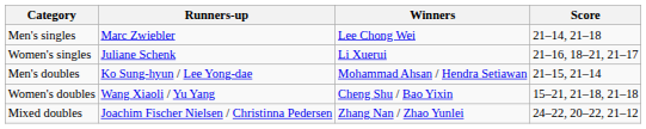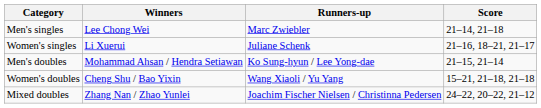 <table class=wikitable style="white-space:nowrap;">
 <tr>
 <th>Category</th>
+<th>Winners</th>
 <th>Runners-up</th>
-<th>Winners</th>
 <th>Score</th>
 </tr>
 <tr>
 <td>Men's singles</td>
+<td> <a href='#'>Lee Chong Wei</a></td>
 <td> <a href='#'>Marc Zwiebler</a></td>
-<td> <a href='#'>Lee Chong Wei</a></td>
 <td>21–14, 21–18</td>
 </tr>
 <tr>
 <td>Women's singles</td>
+<td> <a href='#'>Li Xuerui</a></td>
 <td> <a href='#'>Juliane Schenk</a></td>
-<td> <a href='#'>Li Xuerui</a></td>
 <td>21–16, 18–21, 21–17</td>
 </tr>
 <tr>
 <td>Men's doubles</td>
+<td> <a href='#'>Mohammad Ahsan</a> / <a href='#'>Hendra Setiawan</a></td>
 <td> <a href='#'>Ko Sung-hyun</a> / <a href='#'>Lee Yong-dae</a></td>
-<td> <a href='#'>Mohammad Ahsan</a> / <a href='#'>Hendra Setiawan</a></td>
 <td>21–15, 21–14</td>
 </tr>
 <tr>
 <td>Women's doubles</td>
+<td> <a href='#'>Cheng Shu</a> / <a href='#'>Bao Yixin</a></td>
 <td> <a href='#'>Wang Xiaoli</a> / <a href='#'>Yu Yang</a></td>
-<td> <a href='#'>Cheng Shu</a> / <a href='#'>Bao Yixin</a></td>
 <td>15–21, 21–18, 21–18</td>
 </tr>
 <tr>
 <td>Mixed doubles</td>
+<td> <a href='#'>Zhang Nan</a> / <a href='#'>Zhao Yunlei</a></td>
 <td> <a href='#'>Joachim Fischer Nielsen</a> / <a href='#'>Christinna Pedersen</a></td>
-<td> <a href='#'>Zhang Nan</a> / <a href='#'>Zhao Yunlei</a></td>
 <td>24–22, 20–22, 21–12</td>
 </tr>
 </table>
